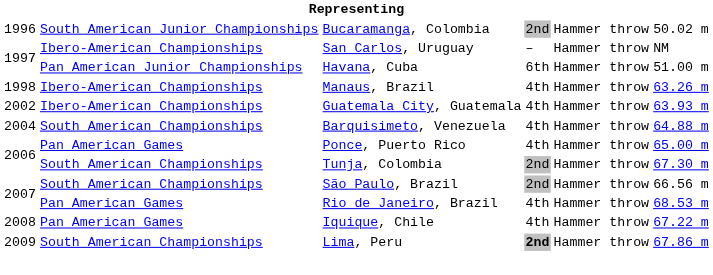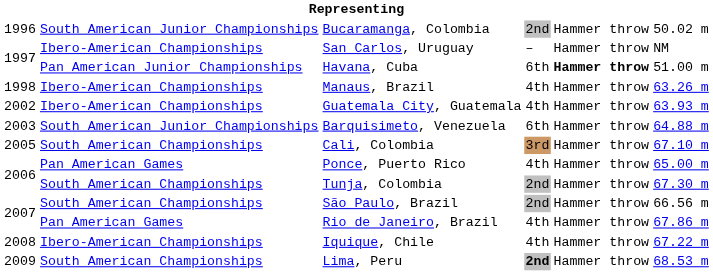 <table>
 <tr>
 <th colspan="6">Representing </th>
 </tr>
 <tr>
 <td>1996</td>
 <td><a href='#'>South American Junior Championships</a></td>
 <td><a href='#'>Bucaramanga</a>, Colombia</td>
 <td bgcolor=silver>2nd</td>
 <td>Hammer throw</td>
 <td>50.02 m</td>
 </tr>
 <tr>
 <td rowspan=2>1997</td>
 <td><a href='#'>Ibero-American Championships</a></td>
 <td><a href='#'>San Carlos</a>, Uruguay</td>
 <td>–</td>
 <td>Hammer throw</td>
 <td>NM</td>
 </tr>
 <tr>
 <td><a href='#'>Pan American Junior Championships</a></td>
 <td><a href='#'>Havana</a>, Cuba</td>
 <td>6th</td>
-<td>Hammer throw</td>
+<td><strong>Hammer throw</strong></td>
 <td>51.00 m</td>
 </tr>
 <tr>
 <td>1998</td>
 <td><a href='#'>Ibero-American Championships</a></td>
 <td><a href='#'>Manaus</a>, Brazil</td>
 <td>4th</td>
 <td>Hammer throw</td>
 <td><a href='#'>63.26 m</a></td>
 </tr>
 <tr>
 <td>2002</td>
 <td><a href='#'>Ibero-American Championships</a></td>
 <td><a href='#'>Guatemala City</a>, Guatemala</td>
 <td>4th</td>
 <td>Hammer throw</td>
 <td><a href='#'>63.93 m</a></td>
 </tr>
 <tr>
-<td>2004</td>
-<td><a href='#'>South American Championships</a></td>
+<td>2003</td>
+<td><a href='#'>South American Junior Championships</a></td>
 <td><a href='#'>Barquisimeto</a>, Venezuela</td>
-<td>4th</td>
+<td>6th</td>
 <td>Hammer throw</td>
 <td><a href='#'>64.88 m</a></td>
+</tr>
+<tr>
+<td>2005</td>
+<td><a href='#'>South American Championships</a></td>
+<td><a href='#'>Cali</a>, Colombia</td>
+<td bgcolor=cc9966>3rd</td>
+<td>Hammer throw</td>
+<td><a href='#'>67.10 m</a></td>
 </tr>
 <tr>
 <td rowspan=2>2006</td>
 <td><a href='#'>Pan American Games</a></td>
 <td><a href='#'>Ponce</a>, Puerto Rico</td>
 <td>4th</td>
 <td>Hammer throw</td>
 <td><a href='#'>65.00 m</a></td>
 </tr>
 <tr>
 <td><a href='#'>South American Championships</a></td>
 <td><a href='#'>Tunja</a>, Colombia</td>
 <td bgcolor=silver>2nd</td>
 <td>Hammer throw</td>
 <td><a href='#'>67.30 m</a></td>
 </tr>
 <tr>
 <td rowspan=2>2007</td>
 <td><a href='#'>South American Championships</a></td>
 <td><a href='#'>São Paulo</a>, Brazil</td>
 <td bgcolor=silver>2nd</td>
 <td>Hammer throw</td>
 <td>66.56 m</td>
 </tr>
 <tr>
 <td><a href='#'>Pan American Games</a></td>
 <td><a href='#'>Rio de Janeiro</a>, Brazil</td>
 <td>4th</td>
 <td>Hammer throw</td>
-<td><a href='#'>68.53 m</a></td>
+<td><a href='#'>67.86 m</a></td>
 </tr>
 <tr>
 <td>2008</td>
-<td><a href='#'>Pan American Games</a></td>
+<td><a href='#'>Ibero-American Championships</a></td>
 <td><a href='#'>Iquique</a>, Chile</td>
 <td>4th</td>
 <td>Hammer throw</td>
 <td><a href='#'>67.22 m</a></td>
 </tr>
 <tr>
 <td>2009</td>
 <td><a href='#'>South American Championships</a></td>
 <td><a href='#'>Lima</a>, Peru</td>
 <td bgcolor=silver><strong>2nd</strong></td>
 <td>Hammer throw</td>
-<td><a href='#'>67.86 m</a></td>
+<td><a href='#'>68.53 m</a></td>
 </tr>
 </table>
